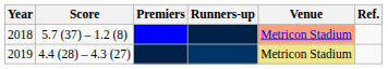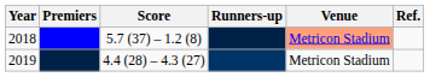 <table class="wikitable sortable" style="text-align:left">
 <tr>
 <th>Year</th>
+<th>Premiers</th>
 <th class="unsortable">Score</th>
-<th>Premiers</th>
 <th>Runners-up</th>
 <th>Venue</th>
 <th class="unsortable">Ref.</th>
 </tr>
 <tr>
 <td align=center>2018</td>
+<td bgcolor="#0000FF" div style="text-align: center;"></td>
 <td align=center>5.7 (37) – 1.2 (8)</td>
-<td bgcolor="#0000FF" div style="text-align: center;"></td>
 <td bgcolor="#002147" div style="text-align: center;"></td>
 <td align=center style="background: lightsalmon;"><a href='#'>Metricon Stadium</a></td>
 <td align=center></td>
 </tr>
 <tr>
 <td align=center>2019</td>
+<td bgcolor="#002147" div style="text-align: center;"></td>
 <td align=center>4.4 (28) – 4.3 (27)</td>
-<td bgcolor="#002147" div style="text-align: center;"></td>
 <td bgcolor="#003366" div style="text-align: center;"></td>
-<td align=center style="background: khaki;">Metricon Stadium</td>
+<td align=center>Metricon Stadium</td>
 <td align=center></td>
 </tr>
 </table>
